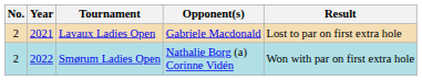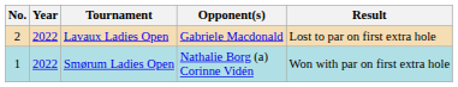 <table class="wikitable" style="font-size:95%;">
 <tr>
 <th>No.</th>
 <th>Year</th>
 <th>Tournament</th>
 <th>Opponent(s)</th>
 <th>Result</th>
 </tr>
 <tr style="background:#F5DEB3;">
 <td align=center>2</td>
-<td><a href='#'>2021</a></td>
+<td><a href='#'>2022</a></td>
 <td><a href='#'>Lavaux Ladies Open</a></td>
 <td> <a href='#'>Gabriele Macdonald</a></td>
 <td>Lost to par on first extra hole</td>
 </tr>
 <tr style="background:#B0E0E6;">
-<td align=center>2</td>
+<td align=center>1</td>
 <td><a href='#'>2022</a></td>
 <td><a href='#'>Smørum Ladies Open</a></td>
 <td> <a href='#'>Nathalie Borg</a> (a)<br> <a href='#'>Corinne Vidén</a></td>
 <td>Won with par on first extra hole</td>
 </tr>
 </table>
